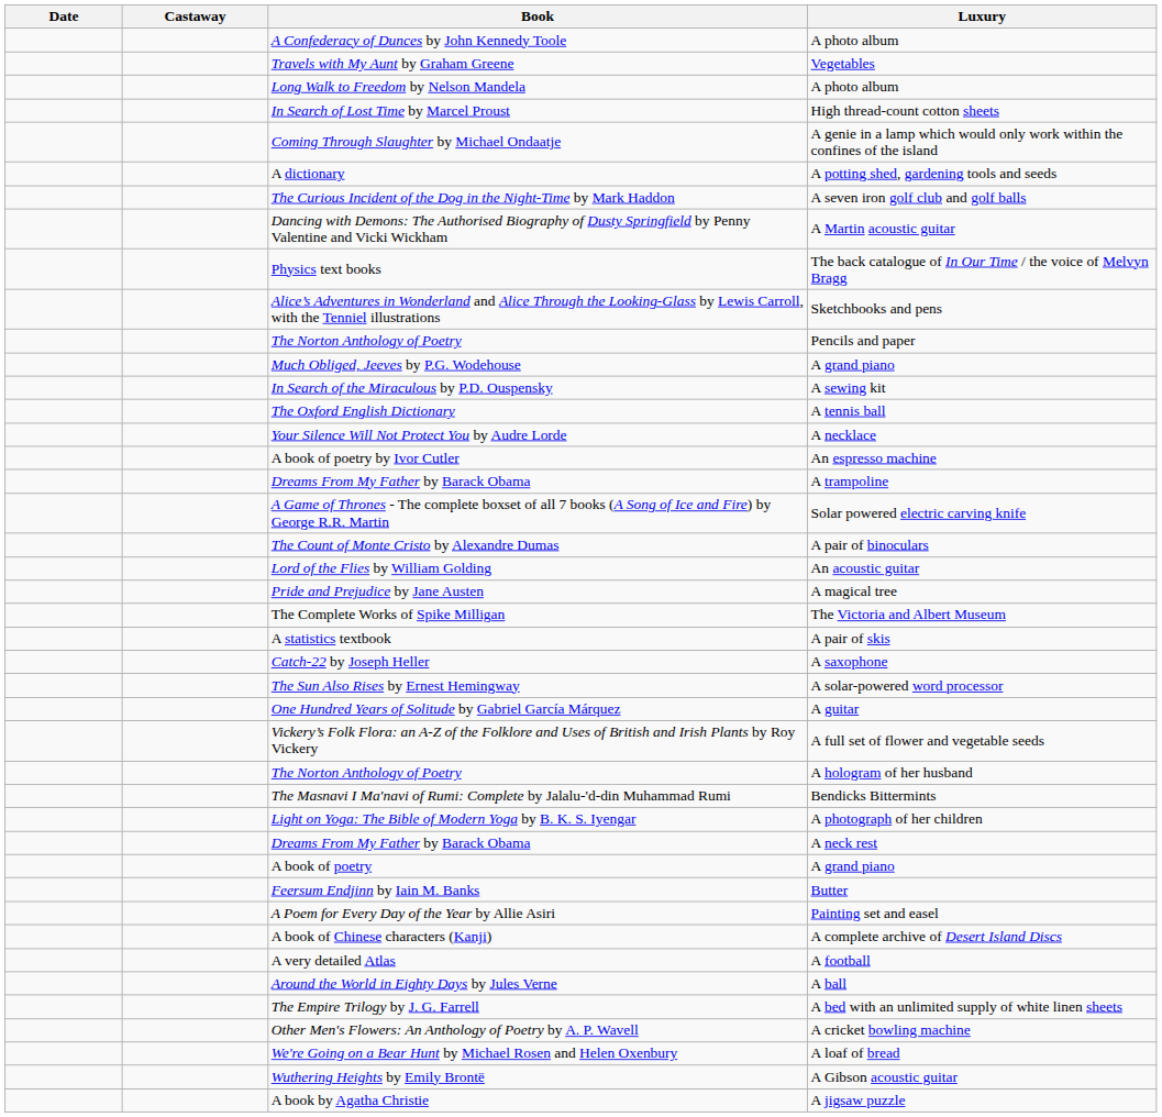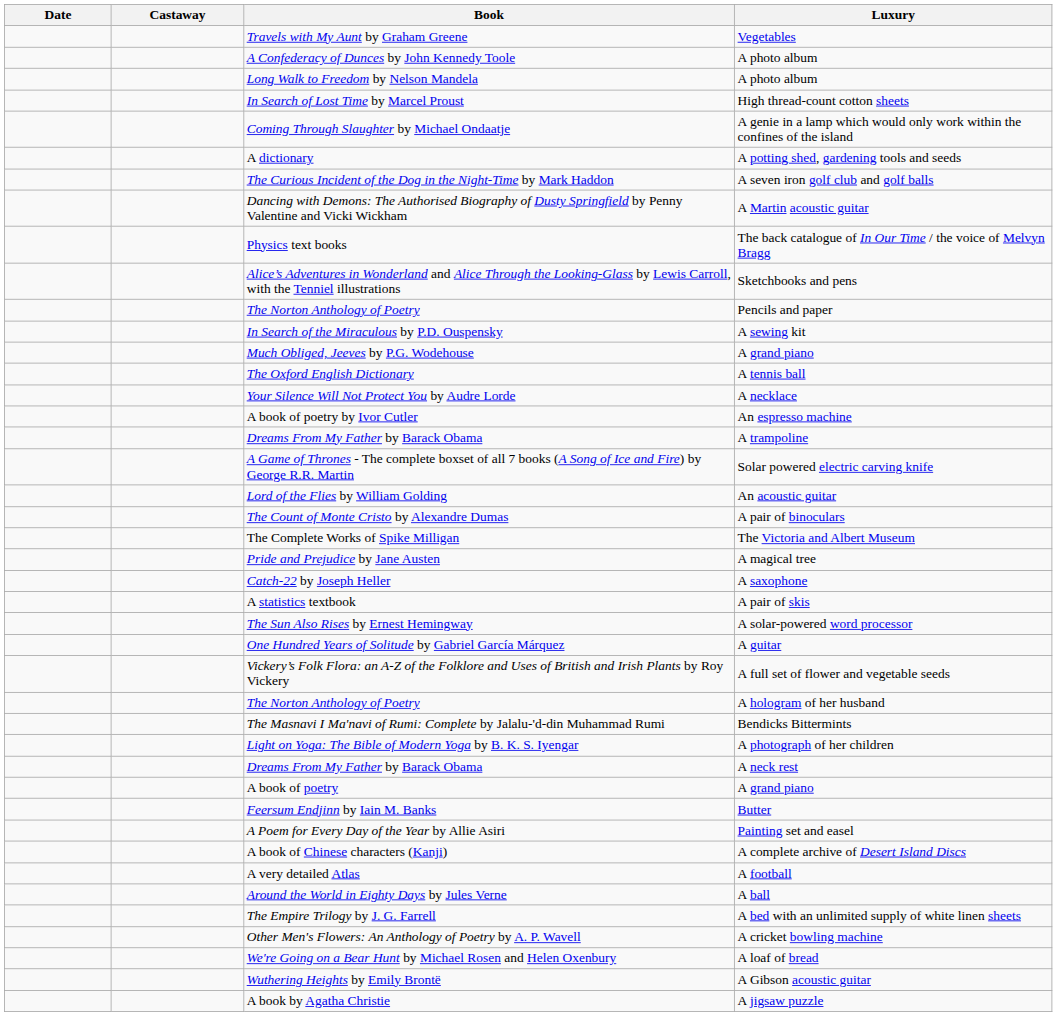 <table class="wikitable sortable">
 <tr>
 <th style="width:120px;">Date</th>
 <th style="width:150px;">Castaway</th>
 <th>Book</th>
 <th>Luxury</th>
 </tr>
 <tr>
 <td></td>
 <td></td>
-<td><em><a href='#'>A Confederacy of Dunces</a></em> by <a href='#'>John Kennedy Toole</a></td>
-<td>A photo album</td>
+<td><em><a href='#'>Travels with My Aunt</a></em> by <a href='#'>Graham Greene</a></td>
+<td><a href='#'>Vegetables</a></td>
 </tr>
 <tr>
 <td></td>
 <td></td>
-<td><em><a href='#'>Travels with My Aunt</a></em> by <a href='#'>Graham Greene</a></td>
-<td><a href='#'>Vegetables</a></td>
+<td><em><a href='#'>A Confederacy of Dunces</a></em> by <a href='#'>John Kennedy Toole</a></td>
+<td>A photo album</td>
 </tr>
 <tr>
 <td></td>
 <td></td>
 <td><em><a href='#'>Long Walk to Freedom</a></em> by <a href='#'>Nelson Mandela</a></td>
 <td>A photo album</td>
 </tr>
 <tr>
 <td></td>
 <td></td>
 <td><em><a href='#'>In Search of Lost Time</a></em> by <a href='#'>Marcel Proust</a></td>
 <td>High thread-count cotton <a href='#'>sheets</a></td>
 </tr>
 <tr>
 <td></td>
 <td></td>
 <td><em><a href='#'>Coming Through Slaughter</a></em> by <a href='#'>Michael Ondaatje</a></td>
 <td>A genie in a lamp which would only work within the confines of the island</td>
 </tr>
 <tr>
 <td></td>
 <td></td>
 <td>A <a href='#'>dictionary</a></td>
 <td>A <a href='#'>potting shed</a>, <a href='#'>gardening</a> tools and seeds</td>
 </tr>
 <tr>
 <td></td>
 <td></td>
 <td><em><a href='#'>The Curious Incident of the Dog in the Night-Time</a></em> by <a href='#'>Mark Haddon</a></td>
 <td>A seven iron <a href='#'>golf club</a> and <a href='#'>golf balls</a></td>
 </tr>
 <tr>
 <td></td>
 <td></td>
 <td><em>Dancing with Demons: The Authorised Biography of <a href='#'>Dusty Springfield</a></em> by Penny Valentine and Vicki Wickham</td>
 <td>A <a href='#'>Martin</a> <a href='#'>acoustic guitar</a></td>
 </tr>
 <tr>
 <td></td>
 <td></td>
 <td><a href='#'>Physics</a> text books</td>
 <td>The back catalogue of <em><a href='#'>In Our Time</a></em> / the voice of <a href='#'>Melvyn Bragg</a></td>
 </tr>
 <tr>
 <td></td>
 <td></td>
 <td><em><a href='#'>Alice’s Adventures in Wonderland</a></em> and <em><a href='#'>Alice Through the Looking-Glass</a></em> by <a href='#'>Lewis Carroll</a>, with the <a href='#'>Tenniel</a> illustrations</td>
 <td>Sketchbooks and pens</td>
 </tr>
 <tr>
 <td></td>
 <td></td>
 <td><em><a href='#'>The Norton Anthology of Poetry</a></em></td>
 <td>Pencils and paper</td>
 </tr>
 <tr>
 <td></td>
 <td></td>
-<td><em><a href='#'>Much Obliged, Jeeves</a></em> by <a href='#'>P.G. Wodehouse</a></td>
-<td>A <a href='#'>grand piano</a></td>
+<td><em><a href='#'>In Search of the Miraculous</a></em> by <a href='#'>P.D. Ouspensky</a></td>
+<td>A <a href='#'>sewing</a> kit</td>
 </tr>
 <tr>
 <td></td>
 <td></td>
-<td><em><a href='#'>In Search of the Miraculous</a></em> by <a href='#'>P.D. Ouspensky</a></td>
-<td>A <a href='#'>sewing</a> kit</td>
+<td><em><a href='#'>Much Obliged, Jeeves</a></em> by <a href='#'>P.G. Wodehouse</a></td>
+<td>A <a href='#'>grand piano</a></td>
 </tr>
 <tr>
 <td></td>
 <td></td>
 <td><em><a href='#'>The Oxford English Dictionary</a></em></td>
 <td>A <a href='#'>tennis ball</a></td>
 </tr>
 <tr>
 <td></td>
 <td></td>
 <td><em><a href='#'>Your Silence Will Not Protect You</a></em> by <a href='#'>Audre Lorde</a></td>
 <td>A <a href='#'>necklace</a></td>
 </tr>
 <tr>
 <td></td>
 <td></td>
 <td>A book of poetry by <a href='#'>Ivor Cutler</a></td>
 <td>An <a href='#'>espresso machine</a></td>
 </tr>
 <tr>
 <td></td>
 <td></td>
 <td><em><a href='#'>Dreams From My Father</a></em> by <a href='#'>Barack Obama</a></td>
 <td>A <a href='#'>trampoline</a></td>
 </tr>
 <tr>
 <td></td>
 <td></td>
 <td><em><a href='#'>A Game of Thrones</a></em> - The complete boxset of all 7 books (<em><a href='#'>A Song of Ice and Fire</a></em>) by <a href='#'>George R.R. Martin</a></td>
 <td>Solar powered <a href='#'>electric carving knife</a></td>
 </tr>
 <tr>
 <td></td>
 <td></td>
+<td><em><a href='#'>Lord of the Flies</a></em> by <a href='#'>William Golding</a></td>
+<td>An <a href='#'>acoustic guitar</a></td>
+</tr>
+<tr>
+<td></td>
+<td></td>
 <td><em><a href='#'>The Count of Monte Cristo</a></em> by <a href='#'>Alexandre Dumas</a></td>
 <td>A pair of <a href='#'>binoculars</a></td>
 </tr>
 <tr>
 <td></td>
 <td></td>
-<td><em><a href='#'>Lord of the Flies</a></em> by <a href='#'>William Golding</a></td>
-<td>An <a href='#'>acoustic guitar</a></td>
+<td>The Complete Works of <a href='#'>Spike Milligan</a></td>
+<td>The <a href='#'>Victoria and Albert Museum</a></td>
 </tr>
 <tr>
 <td></td>
 <td></td>
 <td><em><a href='#'>Pride and Prejudice</a></em> by <a href='#'>Jane Austen</a></td>
 <td>A magical tree</td>
 </tr>
 <tr>
 <td></td>
 <td></td>
-<td>The Complete Works of <a href='#'>Spike Milligan</a></td>
-<td>The <a href='#'>Victoria and Albert Museum</a></td>
+<td><em><a href='#'>Catch-22</a></em> by <a href='#'>Joseph Heller</a></td>
+<td>A <a href='#'>saxophone</a></td>
 </tr>
 <tr>
 <td></td>
 <td></td>
 <td>A <a href='#'>statistics</a> textbook</td>
 <td>A pair of <a href='#'>skis</a></td>
-</tr>
-<tr>
-<td></td>
-<td></td>
-<td><em><a href='#'>Catch-22</a></em> by <a href='#'>Joseph Heller</a></td>
-<td>A <a href='#'>saxophone</a></td>
 </tr>
 <tr>
 <td></td>
 <td></td>
 <td><em><a href='#'>The Sun Also Rises</a></em> by <a href='#'>Ernest Hemingway</a></td>
 <td>A solar-powered <a href='#'>word processor</a></td>
 </tr>
 <tr>
 <td></td>
 <td></td>
 <td><em><a href='#'>One Hundred Years of Solitude</a></em> by <a href='#'>Gabriel García Márquez</a></td>
 <td>A <a href='#'>guitar</a></td>
 </tr>
 <tr>
 <td></td>
 <td></td>
 <td><em>Vickery’s Folk Flora: an A-Z of the Folklore and Uses of British and Irish Plants</em> by Roy Vickery</td>
 <td>A full set of flower and vegetable seeds</td>
 </tr>
 <tr>
 <td></td>
 <td></td>
 <td><em><a href='#'>The Norton Anthology of Poetry</a></em></td>
 <td>A <a href='#'>hologram</a> of her husband</td>
 </tr>
 <tr>
 <td></td>
 <td></td>
 <td><em>The Masnavi I Ma'navi of Rumi: Complete</em> by Jalalu-'d-din Muhammad Rumi</td>
 <td>Bendicks Bittermints</td>
 </tr>
 <tr>
 <td></td>
 <td></td>
 <td><em><a href='#'>Light on Yoga: The Bible of Modern Yoga</a></em> by <a href='#'>B. K. S. Iyengar</a></td>
 <td>A <a href='#'>photograph</a> of her children</td>
 </tr>
 <tr>
 <td></td>
 <td></td>
 <td><em><a href='#'>Dreams From My Father</a></em> by <a href='#'>Barack Obama</a></td>
 <td>A <a href='#'>neck rest</a></td>
 </tr>
 <tr>
 <td></td>
 <td></td>
 <td>A book of <a href='#'>poetry</a></td>
 <td>A <a href='#'>grand piano</a></td>
 </tr>
 <tr>
 <td></td>
 <td></td>
 <td><em><a href='#'>Feersum Endjinn</a></em> by <a href='#'>Iain M. Banks</a></td>
 <td><a href='#'>Butter</a></td>
 </tr>
 <tr>
 <td></td>
 <td></td>
 <td><em>A Poem for Every Day of the Year</em> by Allie Asiri</td>
 <td><a href='#'>Painting</a> set and easel</td>
 </tr>
 <tr>
 <td></td>
 <td></td>
 <td>A book of <a href='#'>Chinese</a> characters (<a href='#'>Kanji</a>)</td>
 <td>A complete archive of <em><a href='#'>Desert Island Discs</a></em></td>
 </tr>
 <tr>
 <td></td>
 <td></td>
 <td>A very detailed <a href='#'>Atlas</a></td>
 <td>A <a href='#'>football</a></td>
 </tr>
 <tr>
 <td></td>
 <td></td>
 <td><em><a href='#'>Around the World in Eighty Days</a></em> by <a href='#'>Jules Verne</a></td>
 <td>A <a href='#'>ball</a></td>
 </tr>
 <tr>
 <td></td>
 <td></td>
 <td><em>The Empire Trilogy</em> by <a href='#'>J. G. Farrell</a></td>
 <td>A <a href='#'>bed</a> with an unlimited supply of white linen <a href='#'>sheets</a></td>
 </tr>
 <tr>
 <td></td>
 <td></td>
 <td><em>Other Men's Flowers: An Anthology of Poetry</em> by <a href='#'>A. P. Wavell</a></td>
 <td>A cricket <a href='#'>bowling machine</a></td>
 </tr>
 <tr>
 <td></td>
 <td></td>
 <td><em><a href='#'>We're Going on a Bear Hunt</a></em> by <a href='#'>Michael Rosen</a> and <a href='#'>Helen Oxenbury</a></td>
 <td>A loaf of <a href='#'>bread</a></td>
 </tr>
 <tr>
 <td></td>
 <td></td>
 <td><em><a href='#'>Wuthering Heights</a></em> by <a href='#'>Emily Brontë</a></td>
 <td>A Gibson <a href='#'>acoustic guitar</a></td>
 </tr>
 <tr>
 <td></td>
 <td></td>
 <td>A book by <a href='#'>Agatha Christie</a></td>
 <td>A <a href='#'>jigsaw puzzle</a></td>
 </tr>
 </table>
